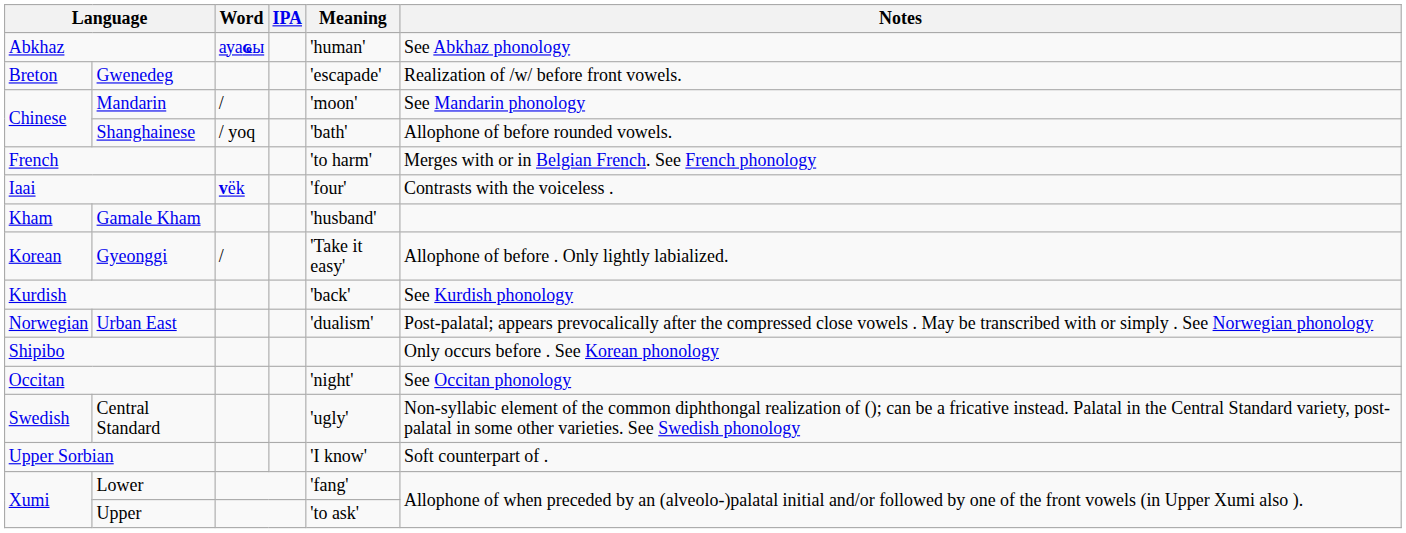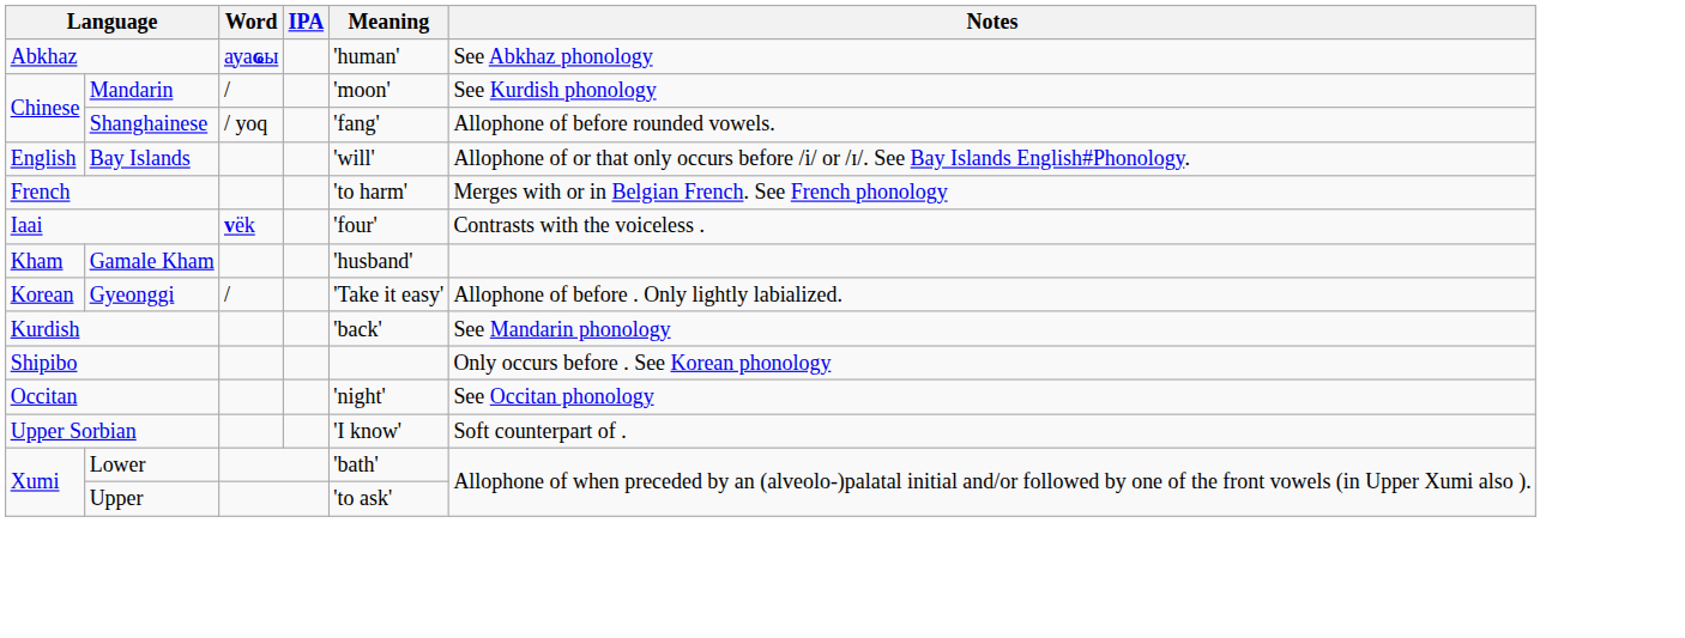 <table class="wikitable">
 <tr>
 <th colspan="2">Language</th>
 <th>Word</th>
 <th><a href='#'>IPA</a></th>
 <th>Meaning</th>
 <th>Notes</th>
 </tr>
 <tr>
 <td colspan="2"><a href='#'>Abkhaz</a></td>
 <td><a href='#'>ауа<strong>ҩ</strong>ы</a></td>
 <td></td>
 <td>'human'</td>
 <td>See <a href='#'>Abkhaz phonology</a></td>
 </tr>
 <tr>
-<td><a href='#'>Breton</a></td>
-<td><a href='#'>Gwenedeg</a></td>
-<td></td>
-<td></td>
-<td>'escapade'</td>
-<td>Realization of /w/ before front vowels.</td>
-</tr>
-<tr>
 <td rowspan="2"><a href='#'>Chinese</a></td>
 <td><a href='#'>Mandarin</a></td>
 <td> / </td>
 <td></td>
 <td>'moon'</td>
-<td>See <a href='#'>Mandarin phonology</a></td>
+<td>See <a href='#'>Kurdish phonology</a></td>
 </tr>
 <tr>
 <td><a href='#'>Shanghainese</a></td>
 <td> / yoq</td>
 <td></td>
-<td>'bath'</td>
+<td>'fang'</td>
 <td>Allophone of  before rounded vowels.</td>
+</tr>
+<tr>
+<td><a href='#'>English</a></td>
+<td><a href='#'>Bay Islands</a></td>
+<td></td>
+<td></td>
+<td>'will'</td>
+<td>Allophone of  or  that only occurs before /i/ or /ɪ/. See <a href='#'>Bay Islands English#Phonology</a>.</td>
 </tr>
 <tr>
 <td colspan="2"><a href='#'>French</a></td>
 <td></td>
 <td></td>
 <td>'to harm'</td>
 <td>Merges with  or  in <a href='#'>Belgian French</a>. See <a href='#'>French phonology</a></td>
 </tr>
 <tr>
 <td colspan="2"><a href='#'>Iaai</a></td>
 <td><a href='#'><strong>v</strong>ëk</a></td>
 <td></td>
 <td>'four'</td>
 <td>Contrasts with the voiceless .</td>
 </tr>
 <tr>
 <td><a href='#'>Kham</a></td>
 <td><a href='#'>Gamale Kham</a></td>
 <td></td>
 <td></td>
 <td>'husband'</td>
 <td></td>
 </tr>
 <tr>
 <td><a href='#'>Korean</a></td>
 <td><a href='#'>Gyeonggi</a></td>
 <td> / </td>
 <td></td>
 <td>'Take it easy'</td>
 <td>Allophone of  before . Only lightly labialized.</td>
 </tr>
 <tr>
 <td colspan="2"><a href='#'>Kurdish</a></td>
 <td></td>
 <td></td>
 <td>'back'</td>
-<td>See <a href='#'>Kurdish phonology</a></td>
-</tr>
-<tr>
-<td><a href='#'>Norwegian</a></td>
-<td><a href='#'>Urban East</a></td>
-<td></td>
-<td></td>
-<td>'dualism'</td>
-<td>Post-palatal; appears prevocalically after the compressed close vowels . May be transcribed with  or simply . See <a href='#'>Norwegian phonology</a></td>
+<td>See <a href='#'>Mandarin phonology</a></td>
 </tr>
 <tr>
 <td colspan="2"><a href='#'>Shipibo</a></td>
 <td></td>
 <td></td>
 <td></td>
 <td>Only occurs before . See <a href='#'>Korean phonology</a></td>
 </tr>
 <tr>
 <td colspan="2"><a href='#'>Occitan</a></td>
 <td></td>
 <td></td>
 <td>'night'</td>
 <td>See <a href='#'>Occitan phonology</a></td>
 </tr>
 <tr>
-<td><a href='#'>Swedish</a></td>
-<td>Central Standard</td>
-<td></td>
-<td></td>
-<td>'ugly'</td>
-<td>Non-syllabic element of the common diphthongal realization of  (); can be a fricative instead. Palatal in the Central Standard variety, post-palatal in some other varieties. See <a href='#'>Swedish phonology</a></td>
-</tr>
-<tr>
 <td colspan="2"><a href='#'>Upper Sorbian</a></td>
 <td></td>
 <td></td>
 <td>'I know'</td>
 <td>Soft counterpart of .</td>
 </tr>
 <tr>
 <td rowspan="2"><a href='#'>Xumi</a></td>
 <td>Lower</td>
 <td colspan=2 align=center></td>
-<td>'fang'</td>
+<td>'bath'</td>
 <td rowspan=2>Allophone of  when preceded by an (alveolo-)palatal initial and/or followed by one of the front vowels  (in Upper Xumi also ).</td>
 </tr>
 <tr>
 <td>Upper</td>
 <td colspan=2 align=center></td>
 <td>'to ask'</td>
 </tr>
 </table>
